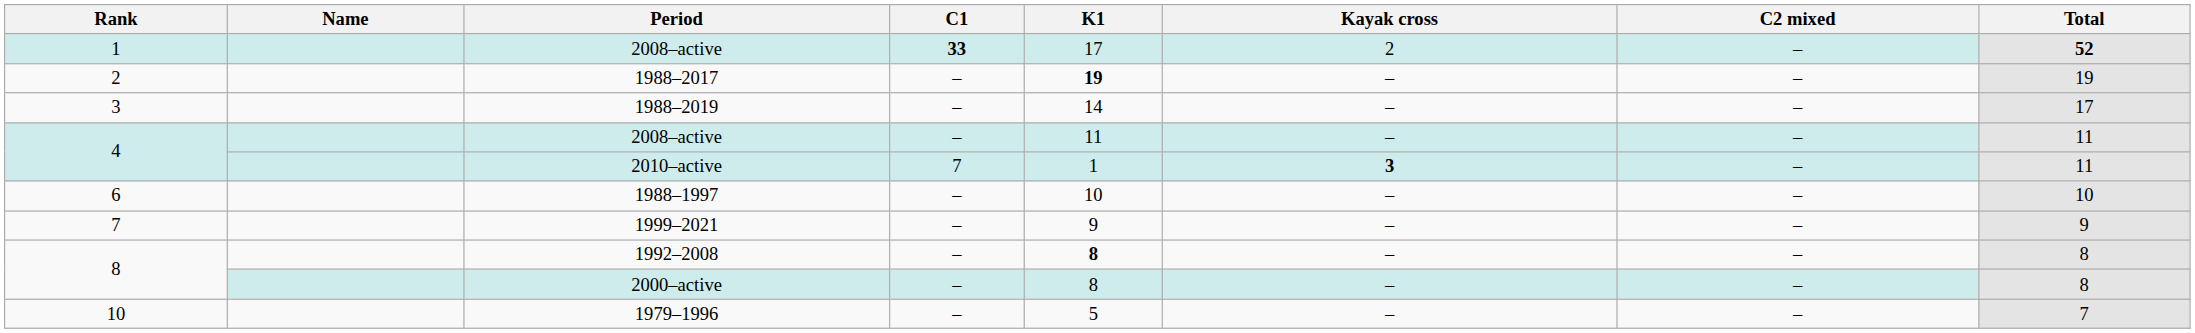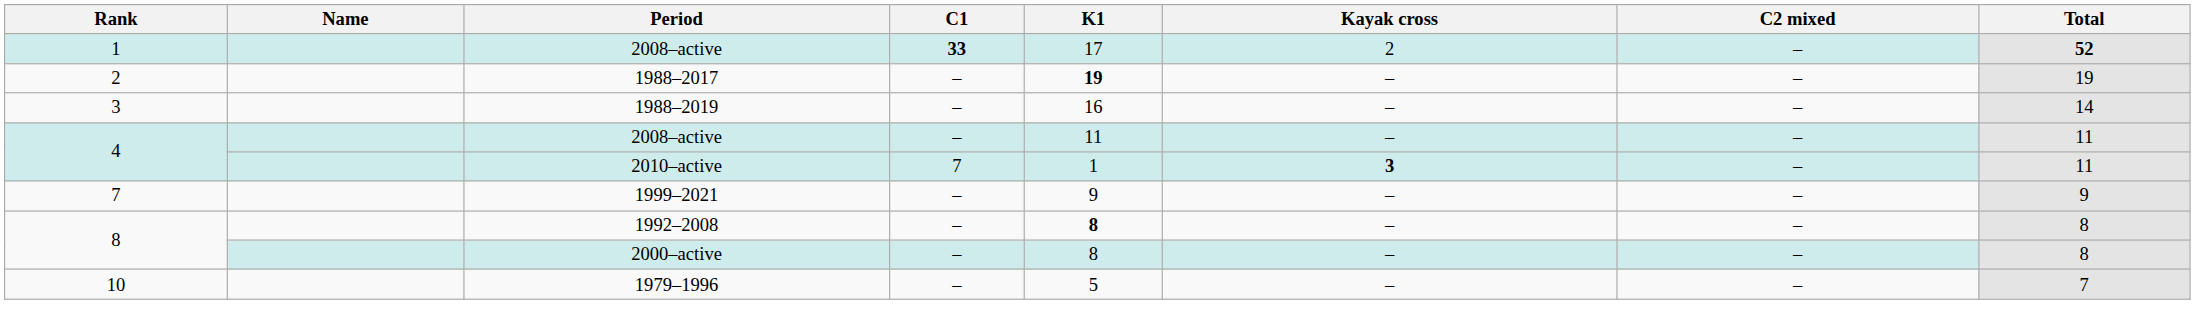 <table class="wikitable" width=95% style="text-align:center">
 <tr>
 <th>Rank</th>
 <th>Name</th>
 <th>Period</th>
 <th>C1</th>
 <th>K1</th>
 <th>Kayak cross</th>
 <th>C2 mixed</th>
 <th>Total</th>
 </tr>
 <tr style="background:#CFECEC">
 <td>1</td>
 <td align=left></td>
 <td>2008–active</td>
 <td><strong>33</strong></td>
 <td>17</td>
 <td>2</td>
 <td>–</td>
 <td style="background:#E4E4E4;"><strong>52</strong></td>
 </tr>
 <tr>
 <td>2</td>
 <td align=left></td>
 <td>1988–2017</td>
 <td>–</td>
 <td><strong>19</strong></td>
 <td>–</td>
 <td>–</td>
 <td style="background:#E4E4E4;">19</td>
 </tr>
 <tr>
 <td>3</td>
 <td align=left></td>
 <td>1988–2019</td>
 <td>–</td>
-<td>14</td>
+<td>16</td>
 <td>–</td>
 <td>–</td>
-<td style="background:#E4E4E4;">17</td>
+<td style="background:#E4E4E4;">14</td>
 </tr>
 <tr style="background:#CFECEC">
 <td rowspan=2>4</td>
 <td align=left></td>
 <td>2008–active</td>
 <td>–</td>
 <td>11</td>
 <td>–</td>
 <td>–</td>
 <td style="background:#E4E4E4;">11</td>
 </tr>
 <tr style="background:#CFECEC">
 <td align=left></td>
 <td>2010–active</td>
 <td>7</td>
 <td>1</td>
 <td><strong>3</strong></td>
 <td>–</td>
 <td style="background:#E4E4E4;">11</td>
-</tr>
-<tr>
-<td>6</td>
-<td align=left></td>
-<td>1988–1997</td>
-<td>–</td>
-<td>10</td>
-<td>–</td>
-<td>–</td>
-<td style="background:#E4E4E4;">10</td>
 </tr>
 <tr>
 <td>7</td>
 <td align=left></td>
 <td>1999–2021</td>
 <td>–</td>
 <td>9</td>
 <td>–</td>
 <td>–</td>
 <td style="background:#E4E4E4;">9</td>
 </tr>
 <tr>
 <td rowspan=2>8</td>
 <td align=left></td>
 <td>1992–2008</td>
 <td>–</td>
 <td><strong>8</strong></td>
 <td>–</td>
 <td>–</td>
 <td style="background:#E4E4E4;">8</td>
 </tr>
 <tr style="background:#CFECEC">
 <td align=left></td>
 <td>2000–active</td>
 <td>–</td>
 <td>8</td>
 <td>–</td>
 <td>–</td>
 <td style="background:#E4E4E4;">8</td>
 </tr>
 <tr>
 <td>10</td>
 <td align=left></td>
 <td>1979–1996</td>
 <td>–</td>
 <td>5</td>
 <td>–</td>
 <td>–</td>
 <td style="background:#E4E4E4;">7</td>
 </tr>
 </table>
